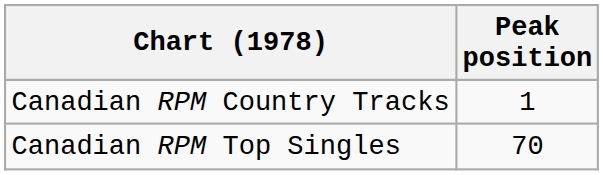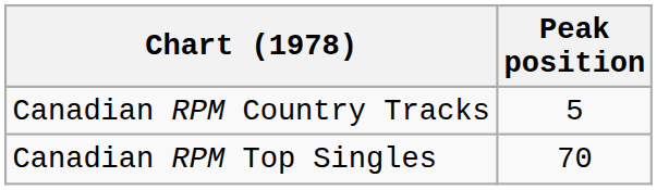 <table class="wikitable sortable">
 <tr>
 <th align="left">Chart (1978)</th>
 <th align="center">Peak<br>position</th>
 </tr>
 <tr>
 </tr>
 <tr>
 </tr>
 <tr>
 <td align="left">Canadian <em>RPM</em> Country Tracks</td>
-<td align="center">1</td>
+<td align="center">5</td>
 </tr>
 <tr>
 <td align="left">Canadian <em>RPM</em> Top Singles</td>
 <td align="center">70</td>
 </tr>
 </table>
